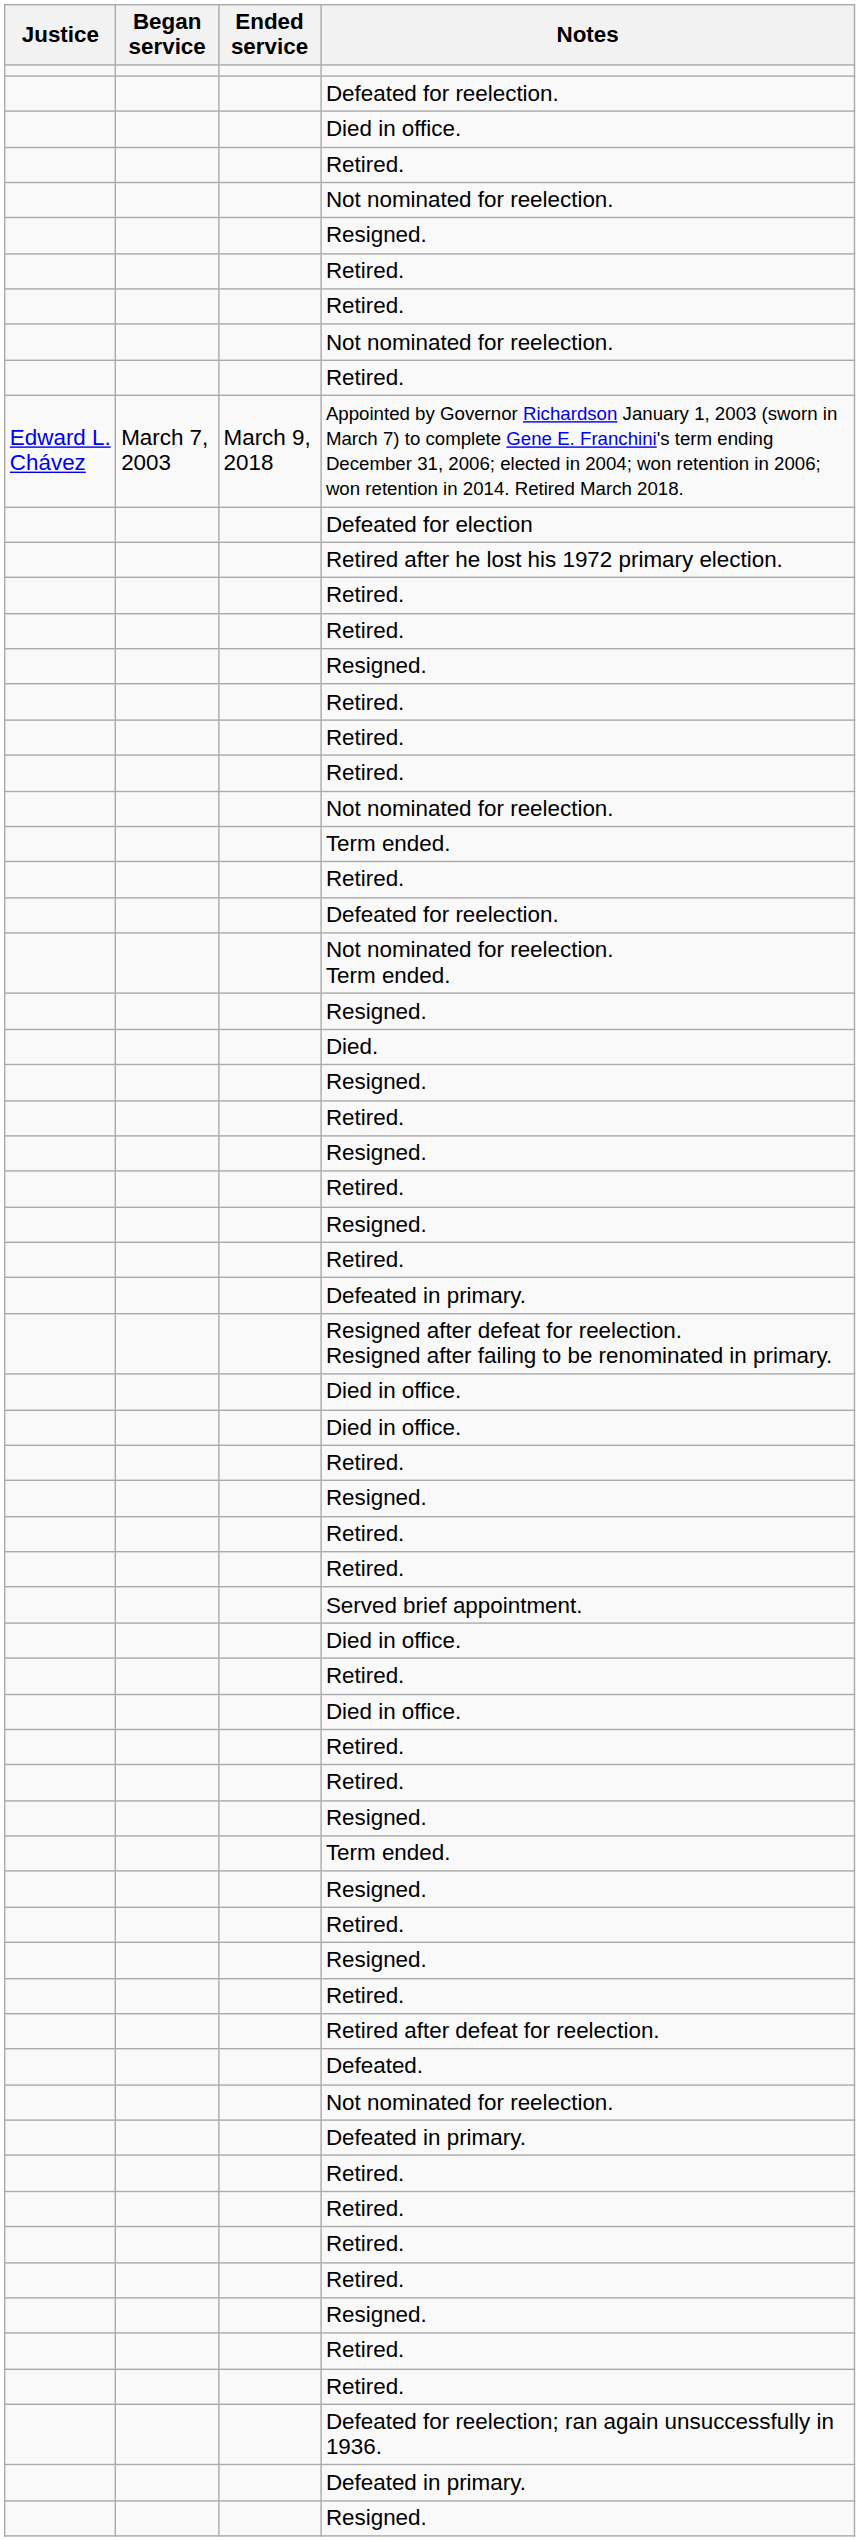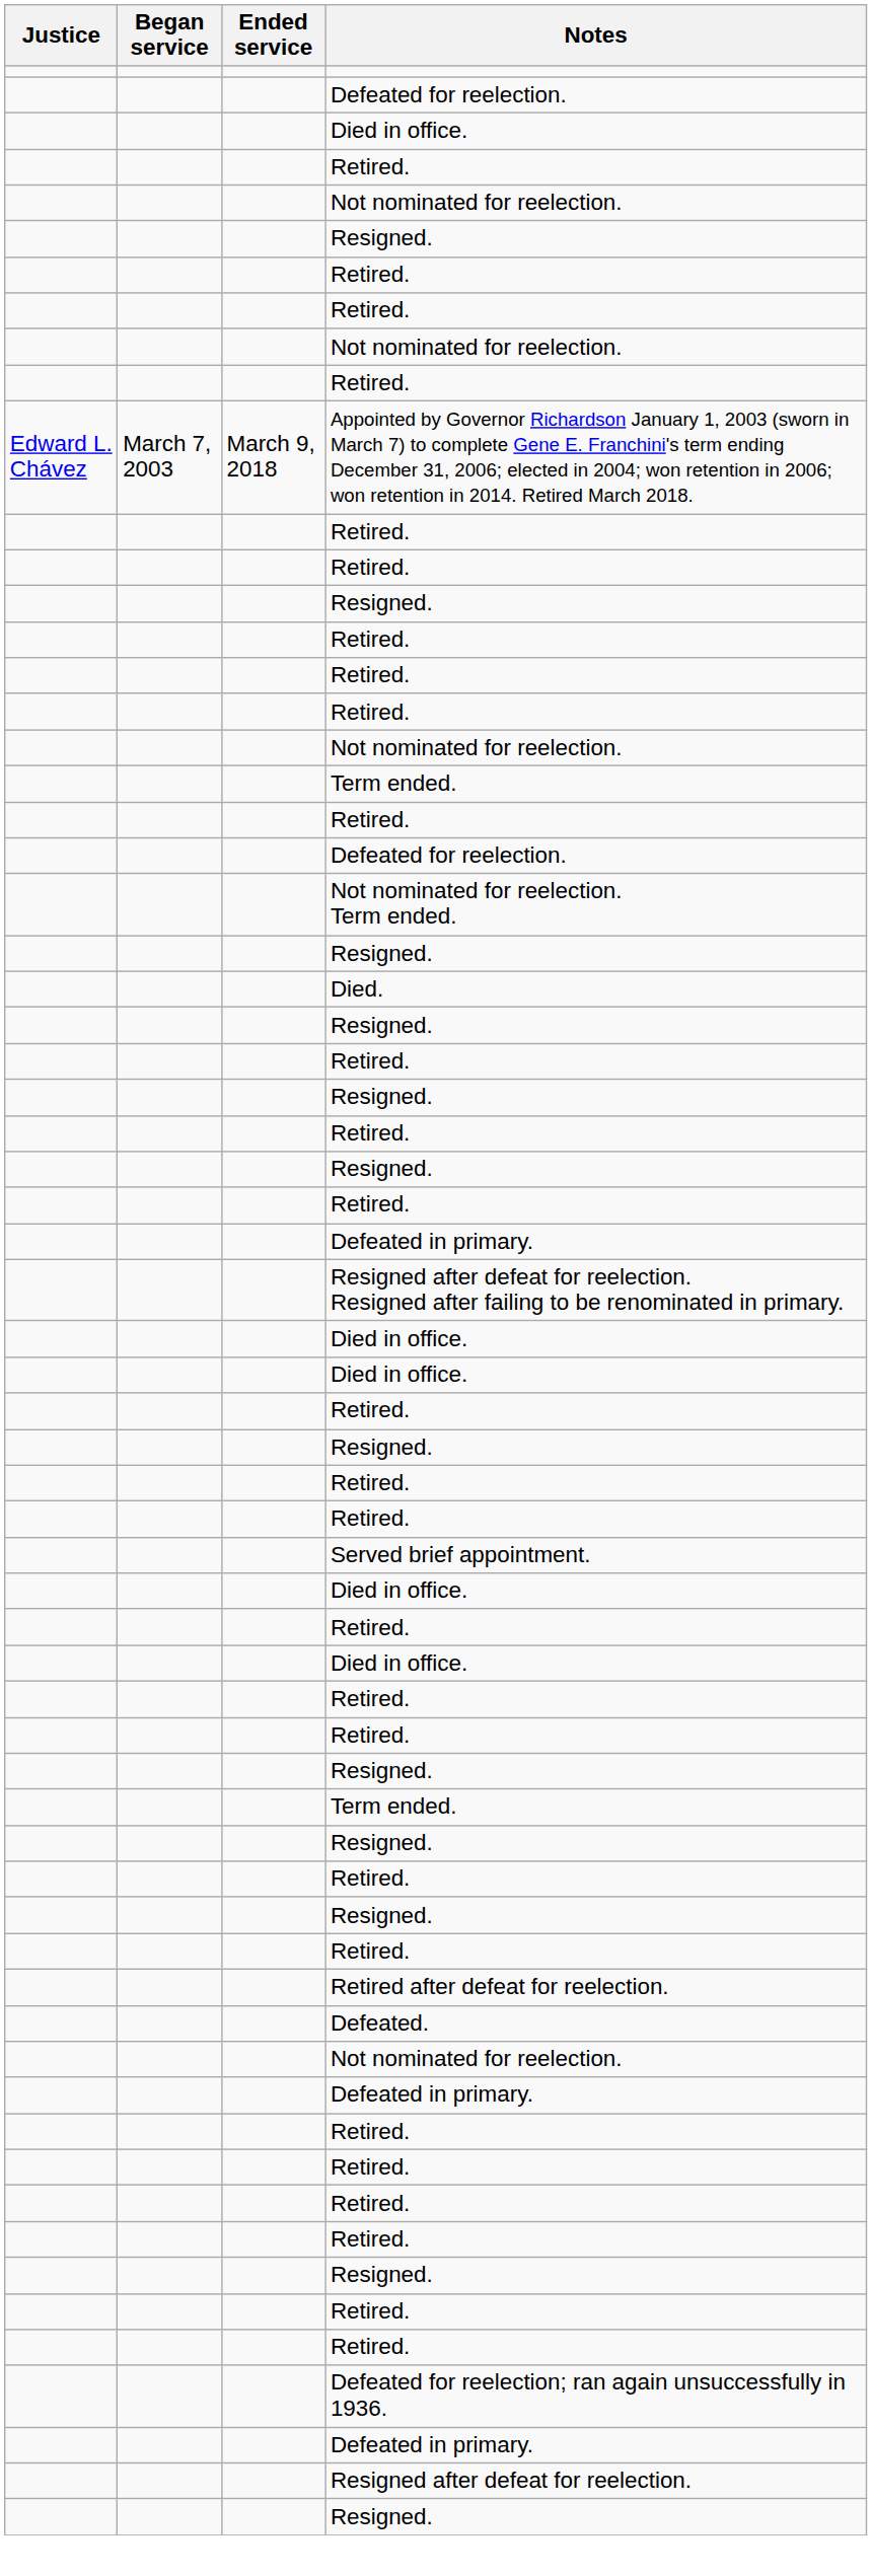 <table class="sortable wikitable">
 <tr>
 <th><strong>Justice</strong></th>
 <th><strong>Began<br>service</strong></th>
 <th><strong>Ended<br>service</strong></th>
 <th>Notes</th>
 </tr>
 <tr>
 <td></td>
 <td></td>
 <td></td>
 <td></td>
 </tr>
 <tr>
 <td></td>
 <td></td>
 <td></td>
 <td>Defeated for reelection.</td>
 </tr>
 <tr>
 <td></td>
 <td></td>
 <td></td>
 <td>Died in office.</td>
 </tr>
 <tr>
 <td></td>
 <td></td>
 <td></td>
 <td>Retired.</td>
 </tr>
 <tr>
 <td></td>
 <td></td>
 <td></td>
 <td>Not nominated for reelection.</td>
 </tr>
 <tr>
 <td></td>
 <td></td>
 <td></td>
 <td>Resigned.</td>
 </tr>
 <tr>
 <td></td>
 <td></td>
 <td></td>
 <td>Retired.</td>
 </tr>
 <tr>
 <td></td>
 <td></td>
 <td></td>
 <td>Retired.</td>
 </tr>
 <tr>
 <td></td>
 <td></td>
 <td></td>
 <td>Not nominated for reelection.</td>
 </tr>
 <tr>
 <td></td>
 <td></td>
 <td></td>
 <td>Retired.</td>
 </tr>
 <tr>
 <td><a href='#'>Edward L. Chávez</a></td>
 <td>March 7, 2003</td>
 <td>March 9, 2018</td>
 <td><small>Appointed by Governor <a href='#'>Richardson</a> January 1, 2003 (sworn in March 7) to complete <a href='#'>Gene E. Franchini</a>'s term ending December 31, 2006; elected in 2004; won retention in 2006; won retention in 2014. Retired March 2018.</small></td>
-</tr>
-<tr>
-<td></td>
-<td></td>
-<td></td>
-<td>Defeated for election</td>
-</tr>
-<tr>
-<td></td>
-<td></td>
-<td></td>
-<td>Retired after he lost his 1972 primary election.</td>
 </tr>
 <tr>
 <td></td>
 <td></td>
 <td></td>
 <td>Retired.</td>
 </tr>
 <tr>
 <td></td>
 <td></td>
 <td></td>
 <td>Retired.</td>
 </tr>
 <tr>
 <td></td>
 <td></td>
 <td></td>
 <td>Resigned.</td>
 </tr>
 <tr>
 <td></td>
 <td></td>
 <td></td>
 <td>Retired.</td>
 </tr>
 <tr>
 <td></td>
 <td></td>
 <td></td>
 <td>Retired.</td>
 </tr>
 <tr>
 <td></td>
 <td></td>
 <td></td>
 <td>Retired.</td>
 </tr>
 <tr>
 <td></td>
 <td></td>
 <td></td>
 <td>Not nominated for reelection.</td>
 </tr>
 <tr>
 <td></td>
 <td></td>
 <td></td>
 <td>Term ended.</td>
 </tr>
 <tr>
 <td></td>
 <td></td>
 <td></td>
 <td>Retired.</td>
 </tr>
 <tr>
 <td></td>
 <td></td>
 <td></td>
 <td>Defeated for reelection.</td>
 </tr>
 <tr>
 <td></td>
 <td><br></td>
 <td><br></td>
 <td>Not nominated for reelection.<br>Term ended.</td>
 </tr>
 <tr>
 <td></td>
 <td></td>
 <td></td>
 <td>Resigned.</td>
 </tr>
 <tr>
 <td></td>
 <td></td>
 <td></td>
 <td>Died.</td>
 </tr>
 <tr>
 <td></td>
 <td></td>
 <td></td>
 <td>Resigned.</td>
 </tr>
 <tr>
 <td></td>
 <td></td>
 <td></td>
 <td>Retired.</td>
 </tr>
 <tr>
 <td></td>
 <td></td>
 <td></td>
 <td>Resigned.</td>
 </tr>
 <tr>
 <td></td>
 <td></td>
 <td></td>
 <td>Retired.</td>
 </tr>
 <tr>
 <td></td>
 <td></td>
 <td></td>
 <td>Resigned.</td>
 </tr>
 <tr>
 <td></td>
 <td></td>
 <td></td>
 <td>Retired.</td>
 </tr>
 <tr>
 <td></td>
 <td></td>
 <td></td>
 <td>Defeated in primary.</td>
 </tr>
 <tr>
 <td></td>
 <td><br></td>
 <td><br></td>
 <td>Resigned after defeat for reelection.<br>Resigned after failing to be renominated in primary.</td>
 </tr>
 <tr>
 <td></td>
 <td></td>
 <td></td>
 <td>Died in office.</td>
 </tr>
 <tr>
 <td></td>
 <td></td>
 <td></td>
 <td>Died in office.</td>
 </tr>
 <tr>
 <td></td>
 <td></td>
 <td></td>
 <td>Retired.</td>
 </tr>
 <tr>
 <td></td>
 <td></td>
 <td></td>
 <td>Resigned.</td>
 </tr>
 <tr>
 <td></td>
 <td></td>
 <td></td>
 <td>Retired.</td>
 </tr>
 <tr>
 <td></td>
 <td></td>
 <td></td>
 <td>Retired.</td>
 </tr>
 <tr>
 <td></td>
 <td></td>
 <td></td>
 <td>Served brief appointment.</td>
 </tr>
 <tr>
 <td></td>
 <td></td>
 <td></td>
 <td>Died in office.</td>
 </tr>
 <tr>
 <td></td>
 <td></td>
 <td></td>
 <td>Retired.</td>
 </tr>
 <tr>
 <td></td>
 <td></td>
 <td></td>
 <td>Died in office.</td>
 </tr>
 <tr>
 <td></td>
 <td></td>
 <td></td>
 <td>Retired.</td>
 </tr>
 <tr>
 <td></td>
 <td></td>
 <td></td>
 <td>Retired.</td>
 </tr>
 <tr>
 <td></td>
 <td></td>
 <td></td>
 <td>Resigned.</td>
 </tr>
 <tr>
 <td></td>
 <td></td>
 <td></td>
 <td>Term ended.</td>
 </tr>
 <tr>
 <td></td>
 <td></td>
 <td></td>
 <td>Resigned.</td>
 </tr>
 <tr>
 <td></td>
 <td></td>
 <td></td>
 <td>Retired.</td>
 </tr>
 <tr>
 <td></td>
 <td></td>
 <td></td>
 <td>Resigned.</td>
 </tr>
 <tr>
 <td></td>
 <td></td>
 <td></td>
 <td>Retired.</td>
 </tr>
 <tr>
 <td></td>
 <td></td>
 <td></td>
 <td>Retired after defeat for reelection.</td>
 </tr>
 <tr>
 <td></td>
 <td></td>
 <td></td>
 <td>Defeated.</td>
 </tr>
 <tr>
 <td></td>
 <td></td>
 <td></td>
 <td>Not nominated for reelection.</td>
 </tr>
 <tr>
 <td></td>
 <td></td>
 <td></td>
 <td>Defeated in primary.</td>
 </tr>
 <tr>
 <td></td>
 <td></td>
 <td></td>
 <td>Retired.</td>
 </tr>
 <tr>
 <td></td>
 <td></td>
 <td></td>
 <td>Retired.</td>
 </tr>
 <tr>
 <td></td>
 <td></td>
 <td></td>
 <td>Retired.</td>
 </tr>
 <tr>
 <td></td>
 <td></td>
 <td></td>
 <td>Retired.</td>
 </tr>
 <tr>
 <td></td>
 <td></td>
 <td></td>
 <td>Resigned.</td>
 </tr>
 <tr>
 <td></td>
 <td></td>
 <td></td>
 <td>Retired.</td>
 </tr>
 <tr>
 <td></td>
 <td></td>
 <td></td>
 <td>Retired.</td>
 </tr>
 <tr>
 <td></td>
 <td></td>
 <td></td>
 <td>Defeated for reelection; ran again unsuccessfully in 1936.</td>
 </tr>
 <tr>
 <td></td>
 <td></td>
 <td></td>
 <td>Defeated in primary.</td>
 </tr>
 <tr>
 <td></td>
 <td></td>
 <td></td>
+<td>Resigned after defeat for reelection.</td>
+</tr>
+<tr>
+<td></td>
+<td></td>
+<td></td>
 <td>Resigned.</td>
 </tr>
 </table>
